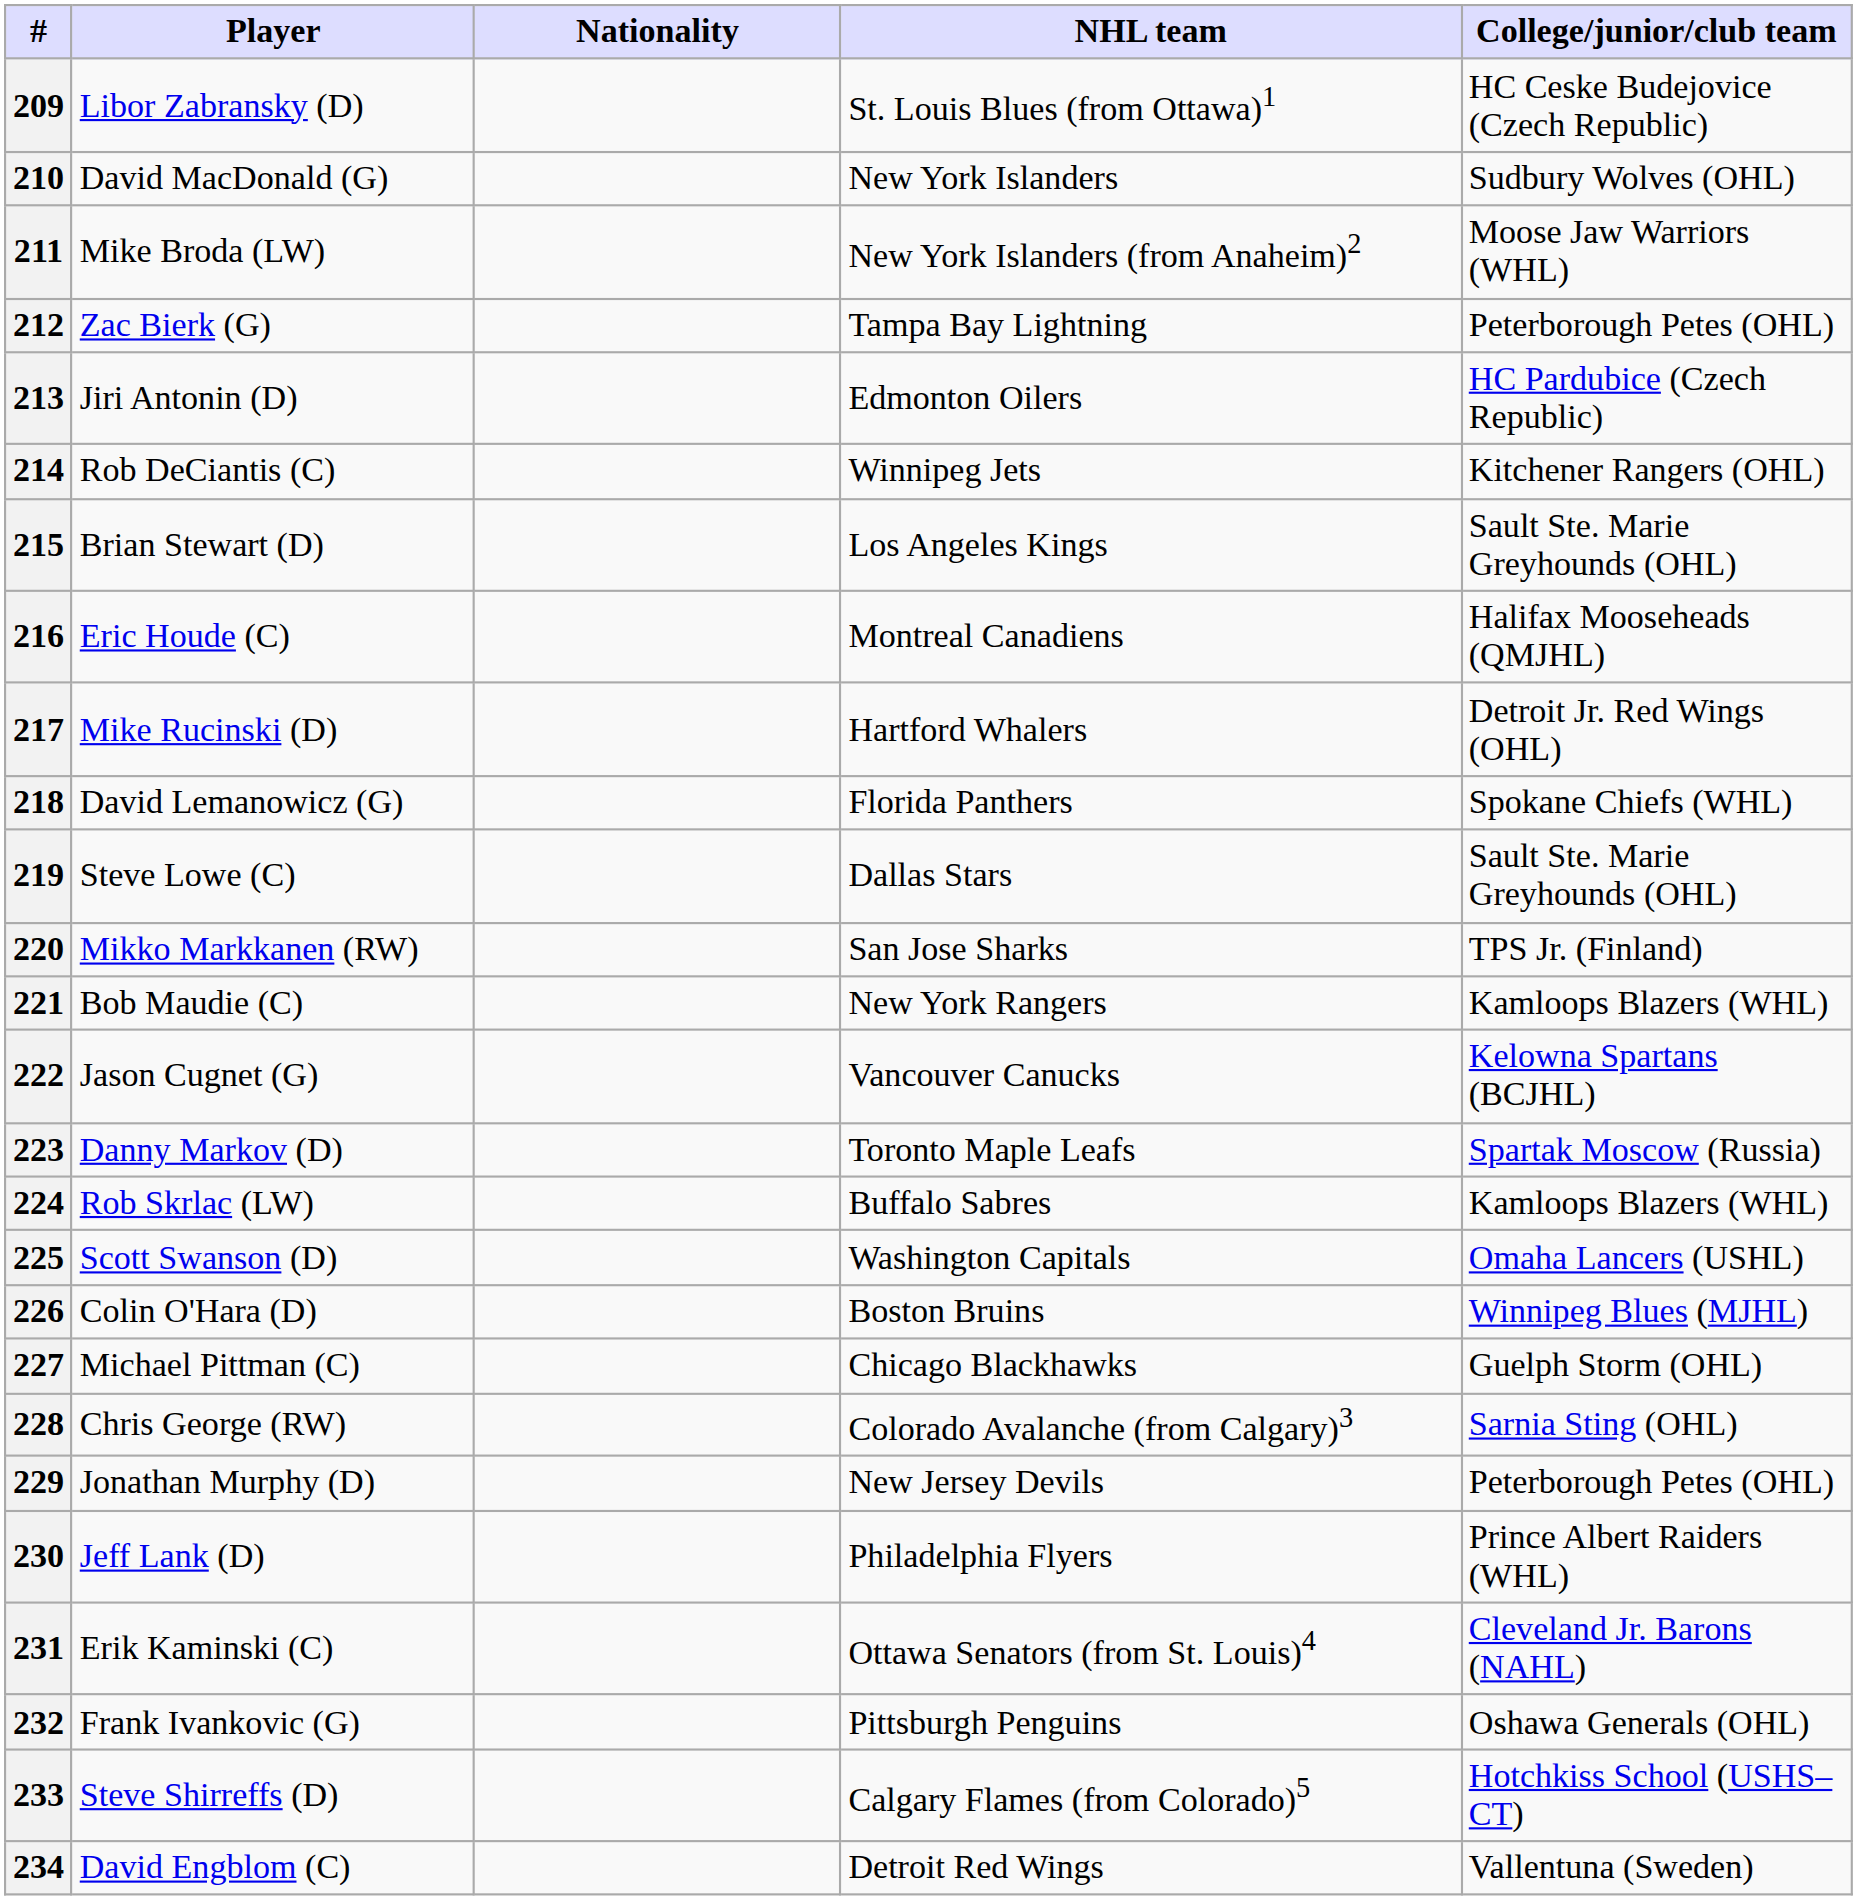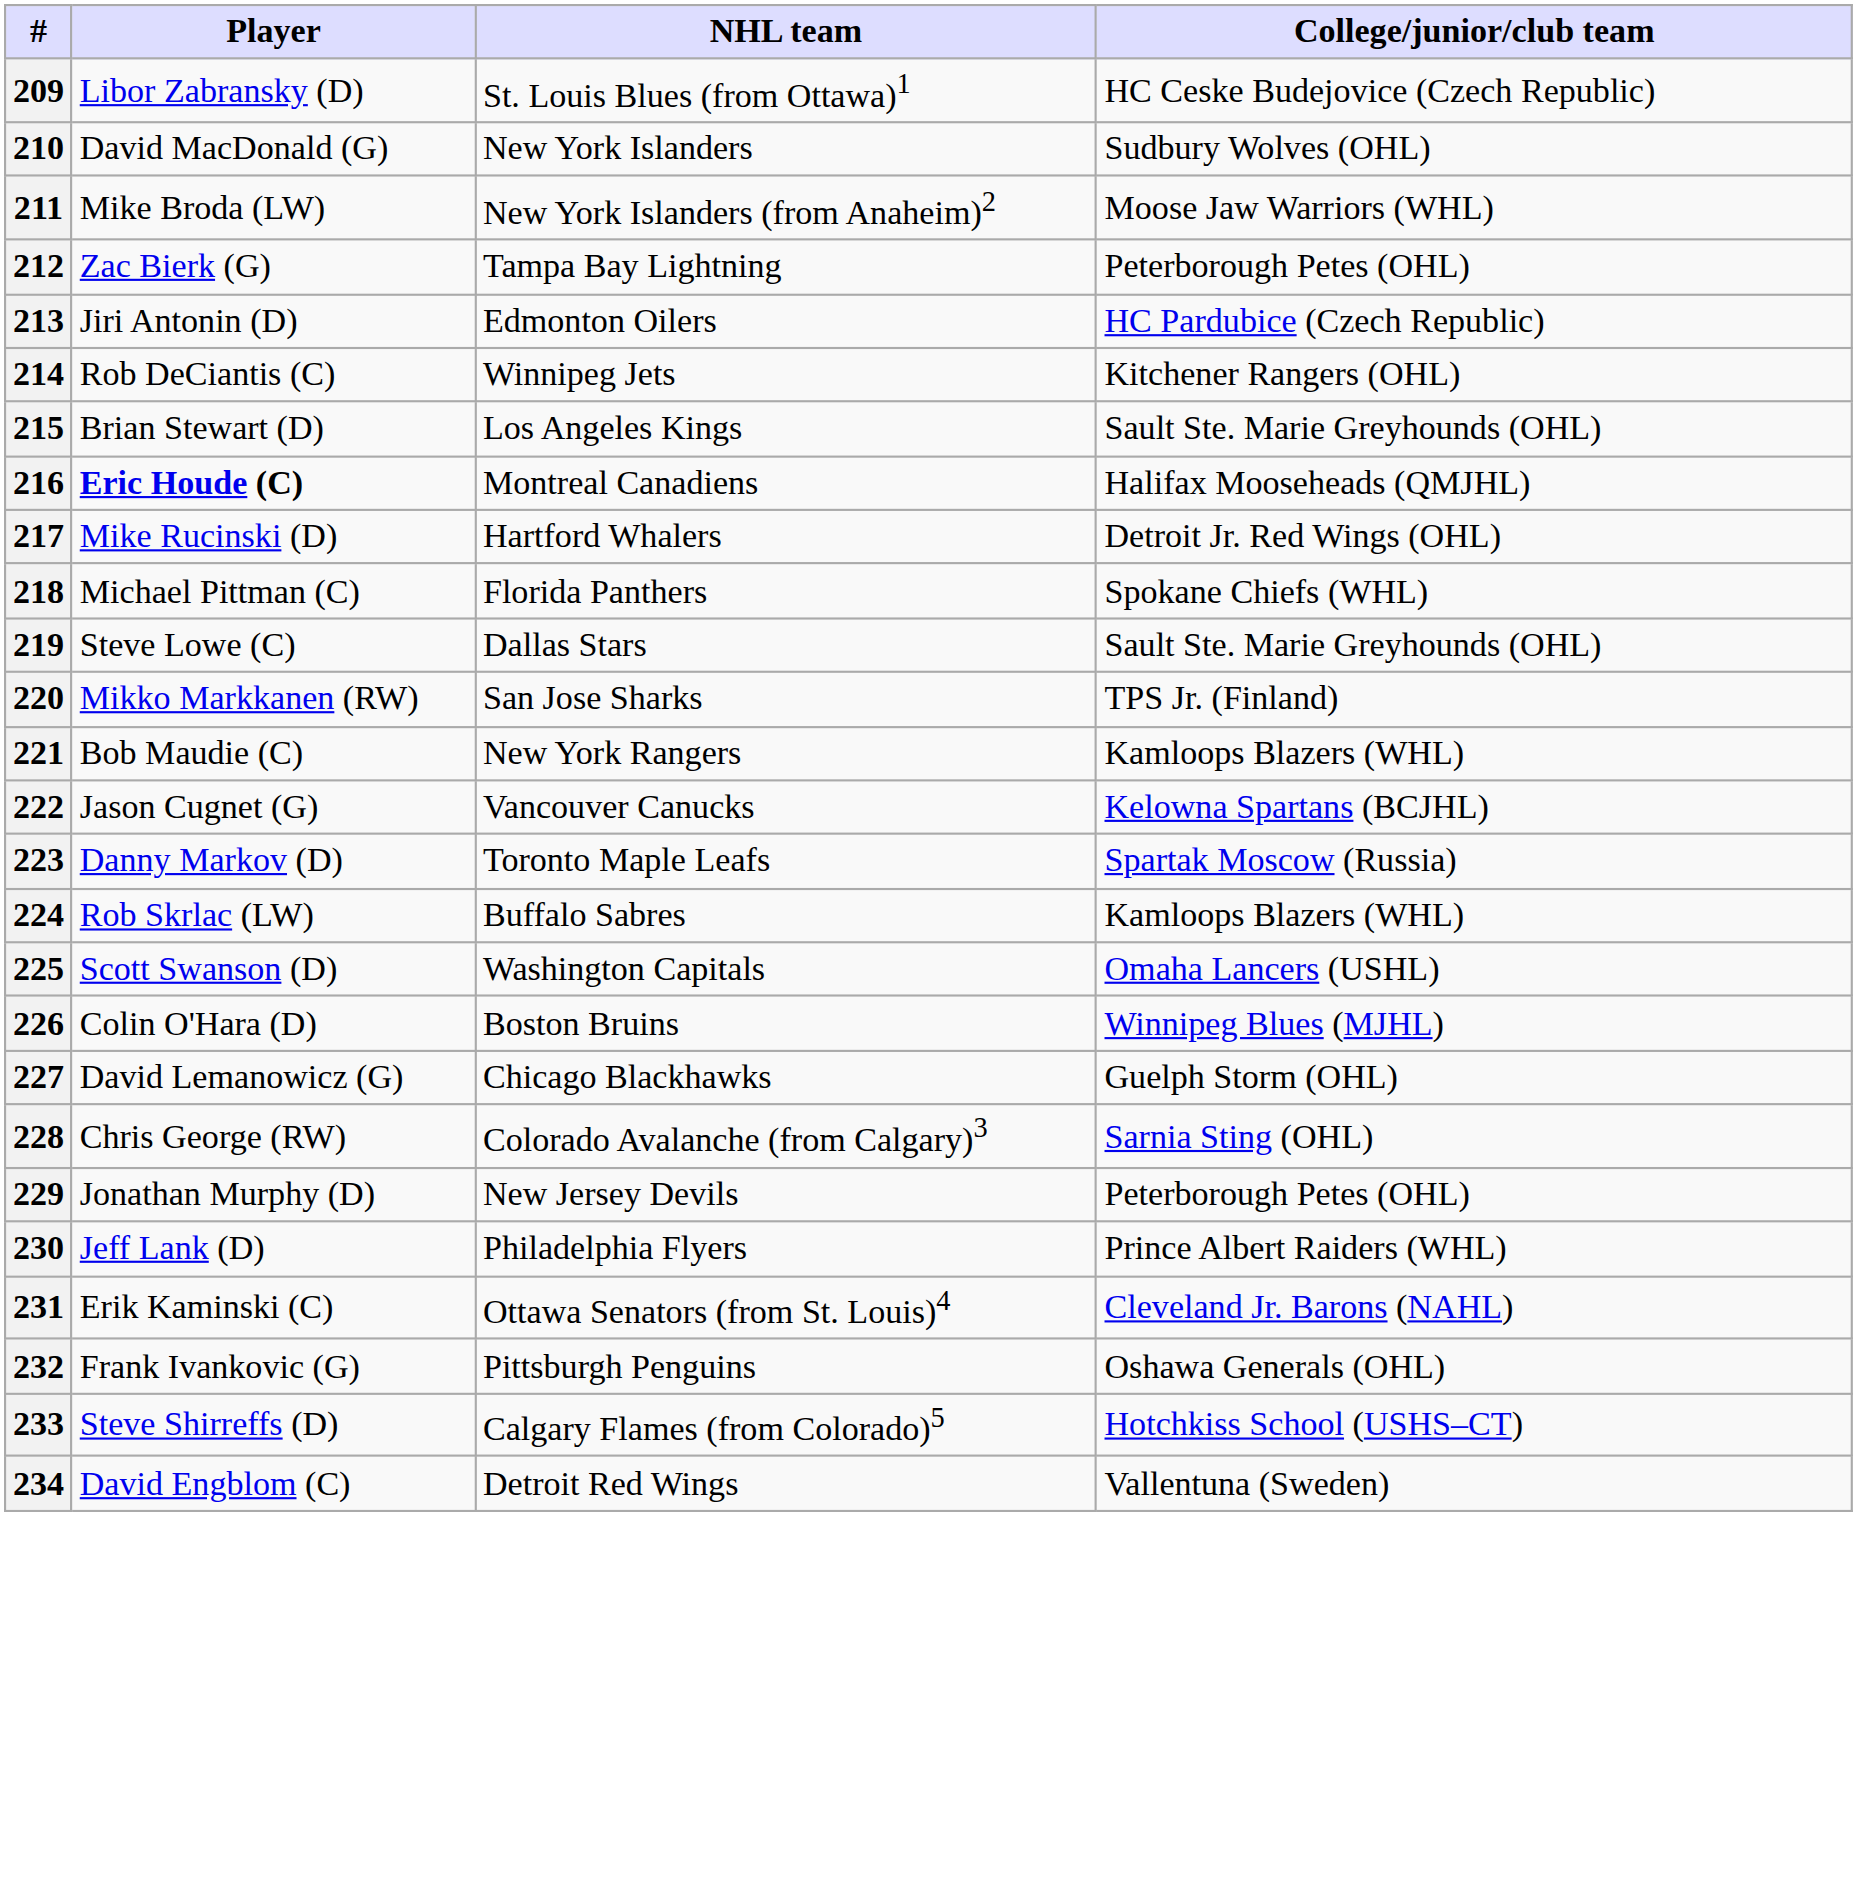 <table class="wikitable">
 <tr>
 <th style="background:#ddf; width:2.75%;">#</th>
 <th style="background:#ddf; width:22.0%;">Player</th>
-<th style="background:#ddf; width:20.0%;">Nationality</th>
 <th style="background:#ddf; width:34.0%;">NHL team</th>
 <th style="background:#ddf; width:100.0%;">College/junior/club team</th>
 </tr>
 <tr>
 <th>209</th>
 <td><a href='#'>Libor Zabransky</a> (D)</td>
-<td></td>
 <td>St. Louis Blues (from Ottawa)<sup>1</sup></td>
 <td>HC Ceske Budejovice (Czech Republic)</td>
 </tr>
 <tr>
 <th>210</th>
 <td>David MacDonald (G)</td>
-<td></td>
 <td>New York Islanders</td>
 <td>Sudbury Wolves (OHL)</td>
 </tr>
 <tr>
 <th>211</th>
 <td>Mike Broda (LW)</td>
-<td></td>
 <td>New York Islanders (from Anaheim)<sup>2</sup></td>
 <td>Moose Jaw Warriors (WHL)</td>
 </tr>
 <tr>
 <th>212</th>
 <td><a href='#'>Zac Bierk</a> (G)</td>
-<td></td>
 <td>Tampa Bay Lightning</td>
 <td>Peterborough Petes (OHL)</td>
 </tr>
 <tr>
 <th>213</th>
 <td>Jiri Antonin (D)</td>
-<td></td>
 <td>Edmonton Oilers</td>
 <td><a href='#'>HC Pardubice</a> (Czech Republic)</td>
 </tr>
 <tr>
 <th>214</th>
 <td>Rob DeCiantis (C)</td>
-<td></td>
 <td>Winnipeg Jets</td>
 <td>Kitchener Rangers (OHL)</td>
 </tr>
 <tr>
 <th>215</th>
 <td>Brian Stewart (D)</td>
-<td></td>
 <td>Los Angeles Kings</td>
 <td>Sault Ste. Marie Greyhounds (OHL)</td>
 </tr>
 <tr>
 <th>216</th>
-<td><a href='#'>Eric Houde</a> (C)</td>
-<td></td>
+<td><strong><a href='#'>Eric Houde</a> (C)</strong></td>
 <td>Montreal Canadiens</td>
 <td>Halifax Mooseheads (QMJHL)</td>
 </tr>
 <tr>
 <th>217</th>
 <td><a href='#'>Mike Rucinski</a> (D)</td>
-<td></td>
 <td>Hartford Whalers</td>
 <td>Detroit Jr. Red Wings (OHL)</td>
 </tr>
 <tr>
 <th>218</th>
-<td>David Lemanowicz (G)</td>
-<td></td>
+<td>Michael Pittman (C)</td>
 <td>Florida Panthers</td>
 <td>Spokane Chiefs (WHL)</td>
 </tr>
 <tr>
 <th>219</th>
 <td>Steve Lowe (C)</td>
-<td></td>
 <td>Dallas Stars</td>
 <td>Sault Ste. Marie Greyhounds (OHL)</td>
 </tr>
 <tr>
 <th>220</th>
 <td><a href='#'>Mikko Markkanen</a> (RW)</td>
-<td></td>
 <td>San Jose Sharks</td>
 <td>TPS Jr. (Finland)</td>
 </tr>
 <tr>
 <th>221</th>
 <td>Bob Maudie (C)</td>
-<td></td>
 <td>New York Rangers</td>
 <td>Kamloops Blazers (WHL)</td>
 </tr>
 <tr>
 <th>222</th>
 <td>Jason Cugnet (G)</td>
-<td></td>
 <td>Vancouver Canucks</td>
 <td><a href='#'>Kelowna Spartans</a> (BCJHL)</td>
 </tr>
 <tr>
 <th>223</th>
 <td><a href='#'>Danny Markov</a> (D)</td>
-<td></td>
 <td>Toronto Maple Leafs</td>
 <td><a href='#'>Spartak Moscow</a> (Russia)</td>
 </tr>
 <tr>
 <th>224</th>
 <td><a href='#'>Rob Skrlac</a> (LW)</td>
-<td></td>
 <td>Buffalo Sabres</td>
 <td>Kamloops Blazers (WHL)</td>
 </tr>
 <tr>
 <th>225</th>
 <td><a href='#'>Scott Swanson</a> (D)</td>
-<td></td>
 <td>Washington Capitals</td>
 <td><a href='#'>Omaha Lancers</a> (USHL)</td>
 </tr>
 <tr>
 <th>226</th>
 <td>Colin O'Hara (D)</td>
-<td></td>
 <td>Boston Bruins</td>
 <td><a href='#'>Winnipeg Blues</a> (<a href='#'>MJHL</a>)</td>
 </tr>
 <tr>
 <th>227</th>
-<td>Michael Pittman (C)</td>
-<td></td>
+<td>David Lemanowicz (G)</td>
 <td>Chicago Blackhawks</td>
 <td>Guelph Storm (OHL)</td>
 </tr>
 <tr>
 <th>228</th>
 <td>Chris George (RW)</td>
-<td></td>
 <td>Colorado Avalanche (from Calgary)<sup>3</sup></td>
 <td><a href='#'>Sarnia Sting</a> (OHL)</td>
 </tr>
 <tr>
 <th>229</th>
 <td>Jonathan Murphy (D)</td>
-<td></td>
 <td>New Jersey Devils</td>
 <td>Peterborough Petes (OHL)</td>
 </tr>
 <tr>
 <th>230</th>
 <td><a href='#'>Jeff Lank</a> (D)</td>
-<td></td>
 <td>Philadelphia Flyers</td>
 <td>Prince Albert Raiders (WHL)</td>
 </tr>
 <tr>
 <th>231</th>
 <td>Erik Kaminski (C)</td>
-<td></td>
 <td>Ottawa Senators (from St. Louis)<sup>4</sup></td>
 <td><a href='#'>Cleveland Jr. Barons</a> (<a href='#'>NAHL</a>)</td>
 </tr>
 <tr>
 <th>232</th>
 <td>Frank Ivankovic (G)</td>
-<td></td>
 <td>Pittsburgh Penguins</td>
 <td>Oshawa Generals (OHL)</td>
 </tr>
 <tr>
 <th>233</th>
 <td><a href='#'>Steve Shirreffs</a> (D)</td>
-<td></td>
 <td>Calgary Flames (from Colorado)<sup>5</sup></td>
 <td><a href='#'>Hotchkiss School</a> (<a href='#'>USHS–CT</a>)</td>
 </tr>
 <tr>
 <th>234</th>
 <td><a href='#'>David Engblom</a> (C)</td>
-<td></td>
 <td>Detroit Red Wings</td>
 <td>Vallentuna (Sweden)</td>
 </tr>
 </table>
